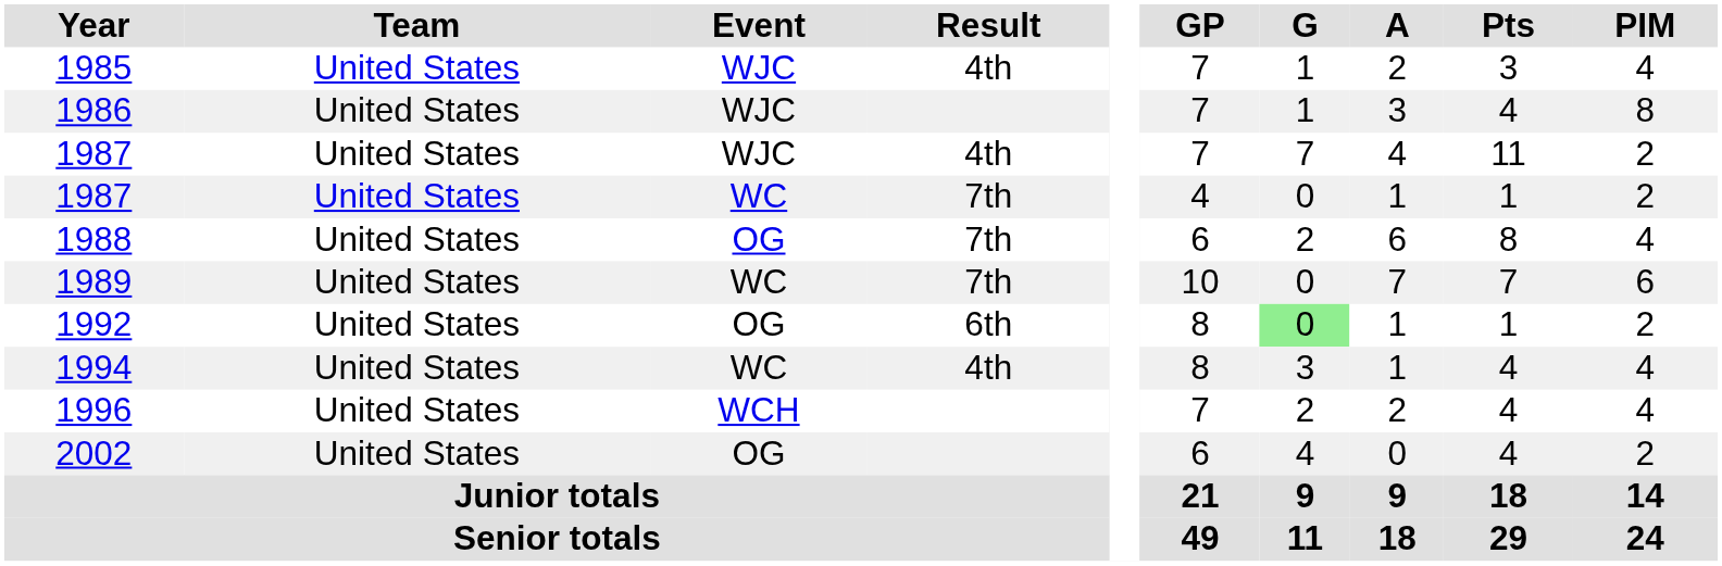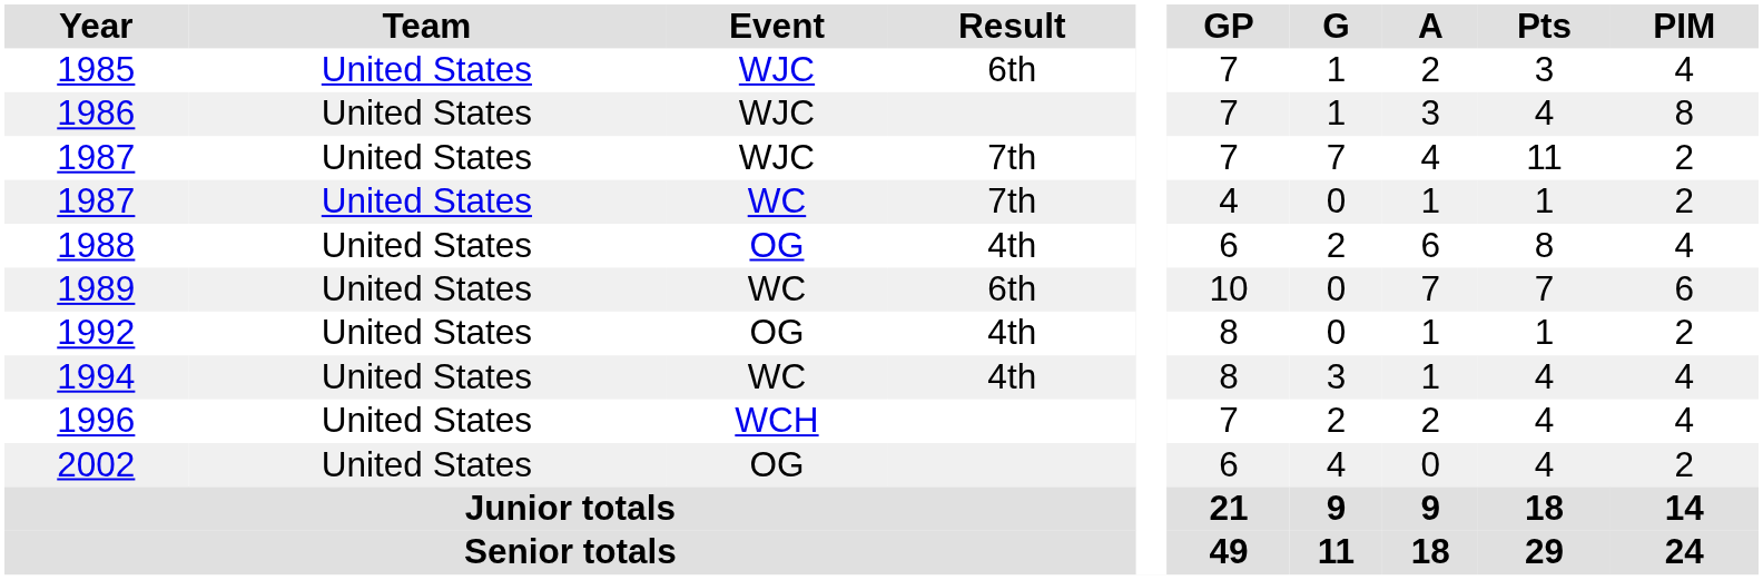 <table border="0" cellpadding="1" cellspacing="0" style="text-align:center; width:50em">
 <tr ALIGN="center" bgcolor="#e0e0e0">
 <th>Year</th>
 <th>Team</th>
 <th>Event</th>
 <th>Result</th>
 <th ALIGN="center" rowspan="99" bgcolor="#ffffff"> </th>
 <th>GP</th>
 <th>G</th>
 <th>A</th>
 <th>Pts</th>
 <th>PIM</th>
 </tr>
 <tr>
 <td><a href='#'>1985</a></td>
 <td><a href='#'>United States</a></td>
 <td><a href='#'>WJC</a></td>
-<td>4th</td>
+<td>6th</td>
 <td>7</td>
 <td>1</td>
 <td>2</td>
 <td>3</td>
 <td>4</td>
 </tr>
 <tr bgcolor="#f0f0f0">
 <td><a href='#'>1986</a></td>
 <td>United States</td>
 <td>WJC</td>
 <td></td>
 <td>7</td>
 <td>1</td>
 <td>3</td>
 <td>4</td>
 <td>8</td>
 </tr>
 <tr>
 <td><a href='#'>1987</a></td>
 <td>United States</td>
 <td>WJC</td>
-<td>4th</td>
+<td>7th</td>
 <td>7</td>
 <td>7</td>
 <td>4</td>
 <td>11</td>
 <td>2</td>
 </tr>
 <tr bgcolor="#f0f0f0">
 <td><a href='#'>1987</a></td>
 <td><a href='#'>United States</a></td>
 <td><a href='#'>WC</a></td>
 <td>7th</td>
 <td>4</td>
 <td>0</td>
 <td>1</td>
 <td>1</td>
 <td>2</td>
 </tr>
 <tr>
 <td><a href='#'>1988</a></td>
 <td>United States</td>
 <td><a href='#'>OG</a></td>
-<td>7th</td>
+<td>4th</td>
 <td>6</td>
 <td>2</td>
 <td>6</td>
 <td>8</td>
 <td>4</td>
 </tr>
 <tr bgcolor="#f0f0f0">
 <td><a href='#'>1989</a></td>
 <td>United States</td>
 <td>WC</td>
-<td>7th</td>
+<td>6th</td>
 <td>10</td>
 <td>0</td>
 <td>7</td>
 <td>7</td>
 <td>6</td>
 </tr>
 <tr>
 <td><a href='#'>1992</a></td>
 <td>United States</td>
 <td>OG</td>
-<td>6th</td>
+<td>4th</td>
 <td>8</td>
-<td style="background: lightgreen;">0</td>
+<td>0</td>
 <td>1</td>
 <td>1</td>
 <td>2</td>
 </tr>
 <tr bgcolor="#f0f0f0">
 <td><a href='#'>1994</a></td>
 <td>United States</td>
 <td>WC</td>
 <td>4th</td>
 <td>8</td>
 <td>3</td>
 <td>1</td>
 <td>4</td>
 <td>4</td>
 </tr>
 <tr>
 <td><a href='#'>1996</a></td>
 <td>United States</td>
 <td><a href='#'>WCH</a></td>
 <td></td>
 <td>7</td>
 <td>2</td>
 <td>2</td>
 <td>4</td>
 <td>4</td>
 </tr>
 <tr bgcolor="#f0f0f0">
 <td><a href='#'>2002</a></td>
 <td>United States</td>
 <td>OG</td>
 <td></td>
 <td>6</td>
 <td>4</td>
 <td>0</td>
 <td>4</td>
 <td>2</td>
 </tr>
 <tr bgcolor="#e0e0e0">
 <th colspan="4">Junior totals</th>
 <th>21</th>
 <th>9</th>
 <th>9</th>
 <th>18</th>
 <th>14</th>
 </tr>
 <tr bgcolor="#e0e0e0">
 <th colspan="4">Senior totals</th>
 <th>49</th>
 <th>11</th>
 <th>18</th>
 <th>29</th>
 <th>24</th>
 </tr>
 </table>
